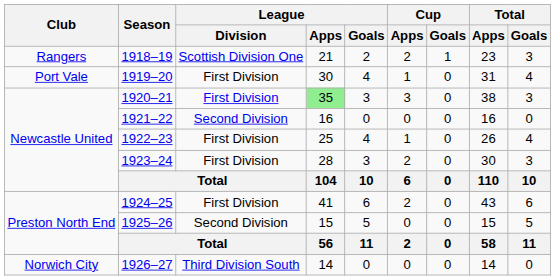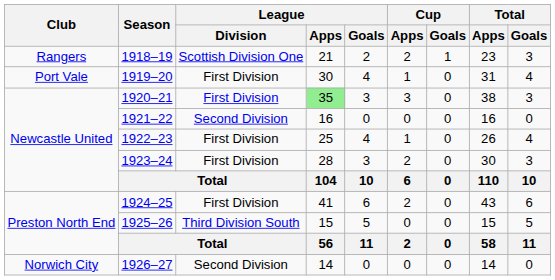 <table class="wikitable" style="text-align:center">
 <tr>
 <th rowspan="2">Club</th>
 <th rowspan="2">Season</th>
 <th colspan="3">League</th>
 <th colspan="2">Cup</th>
 <th colspan="2">Total</th>
 </tr>
 <tr>
 <th>Division</th>
 <th>Apps</th>
 <th>Goals</th>
 <th>Apps</th>
 <th>Goals</th>
 <th>Apps</th>
 <th>Goals</th>
 </tr>
 <tr>
 <td><a href='#'>Rangers</a></td>
 <td><a href='#'>1918–19</a></td>
 <td><a href='#'>Scottish Division One</a></td>
 <td>21</td>
 <td>2</td>
 <td>2</td>
 <td>1</td>
 <td>23</td>
 <td>3</td>
 </tr>
 <tr>
 <td><a href='#'>Port Vale</a></td>
 <td><a href='#'>1919–20</a></td>
 <td>First Division</td>
 <td>30</td>
 <td>4</td>
 <td>1</td>
 <td>0</td>
 <td>31</td>
 <td>4</td>
 </tr>
 <tr>
 <td rowspan="5"><a href='#'>Newcastle United</a></td>
 <td><a href='#'>1920–21</a></td>
 <td><a href='#'>First Division</a></td>
 <td style="background: lightgreen;">35</td>
 <td>3</td>
 <td>3</td>
 <td>0</td>
 <td>38</td>
 <td>3</td>
 </tr>
 <tr>
 <td><a href='#'>1921–22</a></td>
 <td><a href='#'>Second Division</a></td>
 <td>16</td>
 <td>0</td>
 <td>0</td>
 <td>0</td>
 <td>16</td>
 <td>0</td>
 </tr>
 <tr>
 <td><a href='#'>1922–23</a></td>
 <td>First Division</td>
 <td>25</td>
 <td>4</td>
 <td>1</td>
 <td>0</td>
 <td>26</td>
 <td>4</td>
 </tr>
 <tr>
 <td><a href='#'>1923–24</a></td>
 <td>First Division</td>
 <td>28</td>
 <td>3</td>
 <td>2</td>
 <td>0</td>
 <td>30</td>
 <td>3</td>
 </tr>
 <tr>
 <th colspan="2">Total</th>
 <th>104</th>
 <th>10</th>
 <th>6</th>
 <th>0</th>
 <th>110</th>
 <th>10</th>
 </tr>
 <tr>
 <td rowspan="3"><a href='#'>Preston North End</a></td>
 <td><a href='#'>1924–25</a></td>
 <td>First Division</td>
 <td>41</td>
 <td>6</td>
 <td>2</td>
 <td>0</td>
 <td>43</td>
 <td>6</td>
 </tr>
 <tr>
 <td><a href='#'>1925–26</a></td>
-<td>Second Division</td>
+<td><a href='#'>Third Division South</a></td>
 <td>15</td>
 <td>5</td>
 <td>0</td>
 <td>0</td>
 <td>15</td>
 <td>5</td>
 </tr>
 <tr>
 <th colspan="2">Total</th>
 <th>56</th>
 <th>11</th>
 <th>2</th>
 <th>0</th>
 <th>58</th>
 <th>11</th>
 </tr>
 <tr>
 <td><a href='#'>Norwich City</a></td>
 <td><a href='#'>1926–27</a></td>
-<td><a href='#'>Third Division South</a></td>
+<td>Second Division</td>
 <td>14</td>
 <td>0</td>
 <td>0</td>
 <td>0</td>
 <td>14</td>
 <td>0</td>
 </tr>
 </table>
